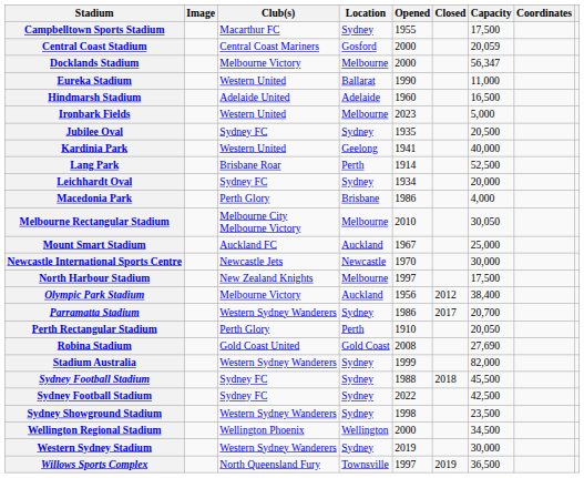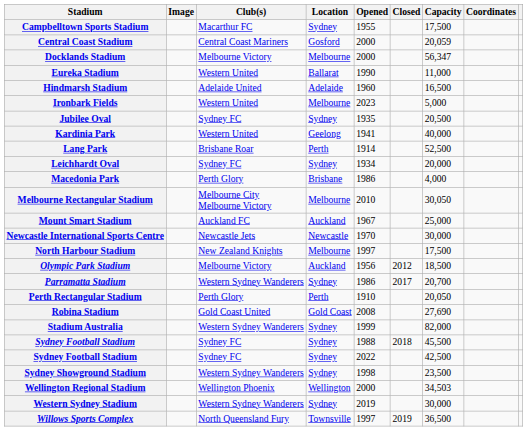 <table class="wikitable plainrowheaders sortable">
 <tr>
 <th scope="col">Stadium</th>
 <th scope="col" class="unsortable">Image</th>
 <th scope="col">Club(s)</th>
 <th scope="col">Location</th>
 <th scope="col">Opened</th>
 <th scope="col">Closed</th>
 <th scope="col">Capacity</th>
 <th scope="col" class="unsortable">Coordinates</th>
 <th scope="col" class="unsortable"></th>
 </tr>
 <tr>
 <th scope="row"><strong><a href='#'>Campbelltown Sports Stadium</a></strong></th>
 <td></td>
 <td><a href='#'>Macarthur FC</a></td>
 <td><a href='#'>Sydney</a></td>
 <td>1955</td>
 <td></td>
 <td>17,500</td>
 <td></td>
 <td style="text-align:center;"></td>
 </tr>
 <tr>
 <th scope="row"><strong><a href='#'>Central Coast Stadium</a></strong></th>
 <td></td>
 <td><a href='#'>Central Coast Mariners</a></td>
 <td><a href='#'>Gosford</a></td>
 <td>2000</td>
 <td></td>
 <td>20,059</td>
 <td></td>
 <td style="text-align:center;"></td>
 </tr>
 <tr>
 <th scope="row"><a href='#'>Docklands Stadium</a></th>
 <td></td>
 <td><a href='#'>Melbourne Victory</a></td>
 <td><a href='#'>Melbourne</a></td>
 <td>2000</td>
 <td></td>
 <td>56,347</td>
 <td></td>
 <td style="text-align:center;"></td>
 </tr>
 <tr>
 <th scope="row"><a href='#'>Eureka Stadium</a></th>
 <td></td>
 <td><a href='#'>Western United</a></td>
 <td><a href='#'>Ballarat</a></td>
 <td>1990</td>
 <td></td>
 <td>11,000</td>
 <td></td>
 <td style="text-align:center;"></td>
 </tr>
 <tr>
 <th scope="row"><strong><a href='#'>Hindmarsh Stadium</a></strong></th>
 <td></td>
 <td><a href='#'>Adelaide United</a></td>
 <td><a href='#'>Adelaide</a></td>
 <td>1960</td>
 <td></td>
 <td>16,500</td>
 <td></td>
 <td style="text-align:center;"></td>
 </tr>
 <tr>
 <th scope="row"><strong><a href='#'>Ironbark Fields</a></strong></th>
 <td></td>
 <td><a href='#'>Western United</a></td>
 <td><a href='#'>Melbourne</a></td>
 <td>2023</td>
 <td></td>
 <td>5,000</td>
 <td></td>
 <td style="text-align:center;"></td>
 </tr>
 <tr>
 <th scope="row"><a href='#'>Jubilee Oval</a></th>
 <td></td>
 <td><a href='#'>Sydney FC</a></td>
 <td><a href='#'>Sydney</a></td>
 <td>1935</td>
 <td></td>
 <td>20,500</td>
 <td></td>
 <td style="text-align:center;"></td>
 </tr>
 <tr>
 <th scope="row"><a href='#'>Kardinia Park</a></th>
 <td></td>
 <td><a href='#'>Western United</a></td>
 <td><a href='#'>Geelong</a></td>
 <td>1941</td>
 <td></td>
 <td>40,000</td>
 <td></td>
 <td style="text-align:center;"></td>
 </tr>
 <tr>
 <th scope="row"><strong><a href='#'>Lang Park</a></strong></th>
 <td></td>
 <td><a href='#'>Brisbane Roar</a></td>
 <td><a href='#'>Perth</a></td>
 <td>1914</td>
 <td></td>
 <td>52,500</td>
 <td></td>
 <td style="text-align:center;"></td>
 </tr>
 <tr>
 <th scope="row"><a href='#'>Leichhardt Oval</a></th>
 <td></td>
 <td><a href='#'>Sydney FC</a></td>
 <td><a href='#'>Sydney</a></td>
 <td>1934</td>
 <td></td>
 <td>20,000</td>
 <td></td>
 <td style="text-align:center;"></td>
 </tr>
 <tr>
 <th scope="row"><a href='#'>Macedonia Park</a></th>
 <td></td>
 <td><a href='#'>Perth Glory</a></td>
 <td><a href='#'>Brisbane</a></td>
 <td>1986</td>
 <td></td>
 <td>4,000</td>
 <td></td>
 <td style="text-align:center;"></td>
 </tr>
 <tr>
 <th scope="row"><strong><a href='#'>Melbourne Rectangular Stadium</a></strong></th>
 <td></td>
 <td><a href='#'>Melbourne City</a><br><a href='#'>Melbourne Victory</a></td>
 <td><a href='#'>Melbourne</a></td>
 <td>2010</td>
 <td></td>
 <td>30,050</td>
 <td></td>
 <td style="text-align:center;"></td>
 </tr>
 <tr>
 <th scope="row"><strong><a href='#'>Mount Smart Stadium</a></strong></th>
 <td></td>
 <td><a href='#'>Auckland FC</a></td>
 <td><a href='#'>Auckland</a></td>
 <td>1967</td>
 <td></td>
 <td>25,000</td>
 <td></td>
 <td style="text-align:center;"></td>
 </tr>
 <tr>
 <th scope="row"><strong><a href='#'>Newcastle International Sports Centre</a></strong></th>
 <td></td>
 <td><a href='#'>Newcastle Jets</a></td>
 <td><a href='#'>Newcastle</a></td>
 <td>1970</td>
 <td></td>
 <td>30,000</td>
 <td></td>
 <td style="text-align:center;"></td>
 </tr>
 <tr>
 <th scope="row"><a href='#'>North Harbour Stadium</a></th>
 <td></td>
 <td><a href='#'>New Zealand Knights</a></td>
 <td><a href='#'>Melbourne</a></td>
 <td>1997</td>
 <td></td>
 <td>17,500</td>
 <td></td>
 <td style="text-align:center;"></td>
 </tr>
 <tr>
 <th scope="row"><em><a href='#'>Olympic Park Stadium</a></em></th>
 <td></td>
 <td><a href='#'>Melbourne Victory</a></td>
 <td><a href='#'>Auckland</a></td>
 <td>1956</td>
 <td>2012</td>
-<td>38,400</td>
+<td>18,500</td>
 <td></td>
 <td style="text-align:center;"></td>
 </tr>
 <tr>
 <th scope="row"><em><a href='#'>Parramatta Stadium</a></em></th>
 <td></td>
 <td><a href='#'>Western Sydney Wanderers</a></td>
 <td><a href='#'>Sydney</a></td>
 <td>1986</td>
 <td>2017</td>
 <td>20,700</td>
 <td></td>
 <td style="text-align:center;"></td>
 </tr>
 <tr>
 <th scope="row"><strong><a href='#'>Perth Rectangular Stadium</a></strong></th>
 <td></td>
 <td><a href='#'>Perth Glory</a></td>
 <td><a href='#'>Perth</a></td>
 <td>1910</td>
 <td></td>
 <td>20,050</td>
 <td></td>
 <td style="text-align:center;"></td>
 </tr>
 <tr>
 <th scope="row"><a href='#'>Robina Stadium</a></th>
 <td></td>
 <td><a href='#'>Gold Coast United</a></td>
 <td><a href='#'>Gold Coast</a></td>
 <td>2008</td>
 <td></td>
 <td>27,690</td>
 <td></td>
 <td style="text-align:center;"></td>
 </tr>
 <tr>
 <th scope="row"><a href='#'>Stadium Australia</a></th>
 <td></td>
 <td><a href='#'>Western Sydney Wanderers</a></td>
 <td><a href='#'>Sydney</a></td>
 <td>1999</td>
 <td></td>
 <td>82,000</td>
 <td></td>
 <td style="text-align:center;"></td>
 </tr>
 <tr>
 <th scope="row"><em><a href='#'>Sydney Football Stadium</a></em></th>
 <td></td>
 <td><a href='#'>Sydney FC</a></td>
 <td><a href='#'>Sydney</a></td>
 <td>1988</td>
 <td>2018</td>
 <td>45,500</td>
 <td></td>
 <td style="text-align:center;"></td>
 </tr>
 <tr>
 <th scope="row"><strong><a href='#'>Sydney Football Stadium</a></strong></th>
 <td></td>
 <td><a href='#'>Sydney FC</a></td>
 <td><a href='#'>Sydney</a></td>
 <td>2022</td>
 <td></td>
 <td>42,500</td>
 <td></td>
 <td style="text-align:center;"></td>
 </tr>
 <tr>
 <th scope="row"><a href='#'>Sydney Showground Stadium</a></th>
 <td></td>
 <td><a href='#'>Western Sydney Wanderers</a></td>
 <td><a href='#'>Sydney</a></td>
 <td>1998</td>
 <td></td>
 <td>23,500</td>
 <td></td>
 <td style="text-align:center;"></td>
 </tr>
 <tr>
 <th scope="row"><strong><a href='#'>Wellington Regional Stadium</a></strong></th>
 <td></td>
 <td><a href='#'>Wellington Phoenix</a></td>
 <td><a href='#'>Wellington</a></td>
 <td>2000</td>
 <td></td>
-<td>34,500</td>
+<td>34,503</td>
 <td></td>
 <td style="text-align:center;"></td>
 </tr>
 <tr>
 <th scope="row"><strong><a href='#'>Western Sydney Stadium</a></strong></th>
 <td></td>
 <td><a href='#'>Western Sydney Wanderers</a></td>
 <td><a href='#'>Sydney</a></td>
 <td>2019</td>
 <td></td>
 <td>30,000</td>
 <td></td>
 <td style="text-align:center;"></td>
 </tr>
 <tr>
 <th scope="row"><em><a href='#'>Willows Sports Complex</a></em></th>
 <td></td>
 <td><a href='#'>North Queensland Fury</a></td>
 <td><a href='#'>Townsville</a></td>
 <td>1997</td>
 <td>2019</td>
 <td>36,500</td>
 <td></td>
 <td style="text-align:center;"></td>
 </tr>
 </table>
